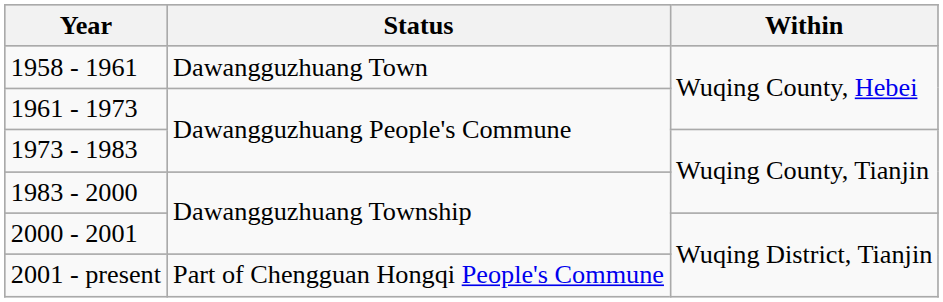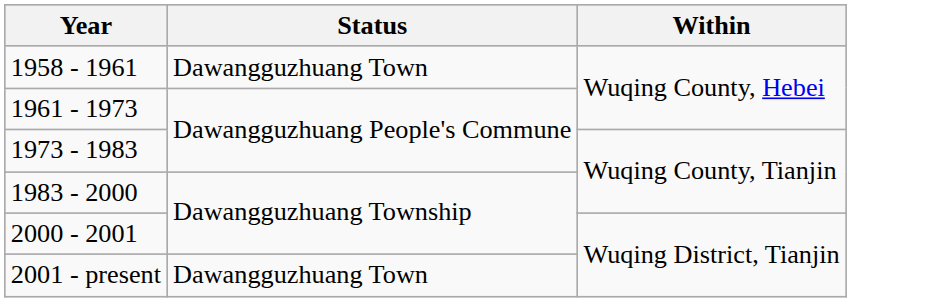 <table class="wikitable">
 <tr>
 <th>Year</th>
 <th>Status</th>
 <th>Within</th>
 </tr>
 <tr>
 <td>1958 - 1961</td>
 <td>Dawangguzhuang Town</td>
 <td rowspan="2">Wuqing County, <a href='#'>Hebei</a></td>
 </tr>
 <tr>
 <td>1961 - 1973</td>
 <td rowspan="2">Dawangguzhuang People's Commune</td>
 </tr>
 <tr>
 <td>1973 - 1983</td>
 <td rowspan="2">Wuqing County, Tianjin</td>
 </tr>
 <tr>
 <td>1983 - 2000</td>
 <td rowspan="2">Dawangguzhuang Township</td>
 </tr>
 <tr>
 <td>2000 - 2001</td>
 <td rowspan="2">Wuqing District, Tianjin</td>
 </tr>
 <tr>
 <td>2001 - present</td>
-<td>Part of Chengguan Hongqi <a href='#'>People's Commune</a></td>
+<td>Dawangguzhuang Town</td>
 </tr>
 </table>
